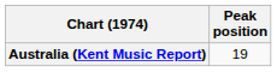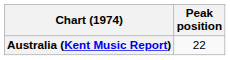 <table class="wikitable sortable plainrowheaders" style="text-align:center">
 <tr>
 <th>Chart (1974)</th>
 <th>Peak<br>position</th>
 </tr>
 <tr>
 <th scope="row">Australia (<a href='#'>Kent Music Report</a>)</th>
-<td>19</td>
+<td>22</td>
 </tr>
 </table>
